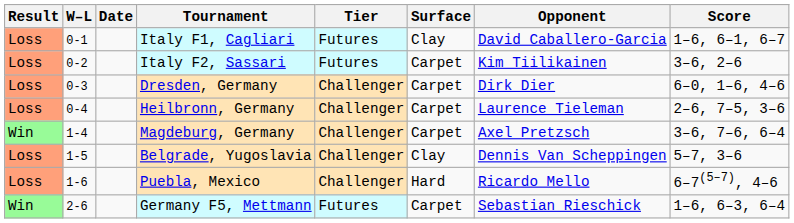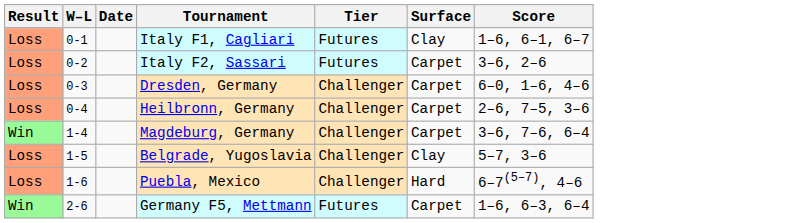 <table class="sortable wikitable">
 <tr>
 <th>Result</th>
 <th class="unsortable">W–L</th>
 <th>Date</th>
 <th>Tournament</th>
 <th>Tier</th>
 <th>Surface</th>
-<th>Opponent</th>
 <th class="unsortable">Score</th>
 </tr>
 <tr>
 <td style="background:#ffa07a;">Loss</td>
 <td><small>0-1</small></td>
 <td></td>
 <td style="background:#cffcff;">Italy F1, <a href='#'>Cagliari</a></td>
 <td style="background:#cffcff;">Futures</td>
 <td>Clay</td>
-<td> <a href='#'>David Caballero-Garcia</a></td>
 <td>1–6, 6–1, 6–7</td>
 </tr>
 <tr>
 <td style="background:#ffa07a;">Loss</td>
 <td><small>0-2</small></td>
 <td></td>
 <td style="background:#cffcff;">Italy F2, <a href='#'>Sassari</a></td>
 <td style="background:#cffcff;">Futures</td>
 <td>Carpet</td>
-<td> <a href='#'>Kim Tiilikainen</a></td>
 <td>3–6, 2–6</td>
 </tr>
 <tr>
 <td style="background:#ffa07a;">Loss</td>
 <td><small>0-3</small></td>
 <td></td>
 <td style="background:moccasin;"><a href='#'>Dresden</a>, Germany</td>
 <td style="background:moccasin;">Challenger</td>
 <td>Carpet</td>
-<td> <a href='#'>Dirk Dier</a></td>
 <td>6–0, 1–6, 4–6</td>
 </tr>
 <tr>
 <td style="background:#ffa07a;">Loss</td>
 <td><small>0-4</small></td>
 <td></td>
 <td style="background:moccasin;"><a href='#'>Heilbronn</a>, Germany</td>
 <td style="background:moccasin;">Challenger</td>
 <td>Carpet</td>
-<td> <a href='#'>Laurence Tieleman</a></td>
 <td>2–6, 7–5, 3–6</td>
 </tr>
 <tr>
 <td style="background:#98fb98;">Win</td>
 <td><small>1-4</small></td>
 <td></td>
 <td style="background:moccasin;"><a href='#'>Magdeburg</a>, Germany</td>
 <td style="background:moccasin;">Challenger</td>
 <td>Carpet</td>
-<td> <a href='#'>Axel Pretzsch</a></td>
 <td>3–6, 7–6, 6–4</td>
 </tr>
 <tr>
 <td style="background:#ffa07a;">Loss</td>
 <td><small>1-5</small></td>
 <td></td>
 <td style="background:moccasin;"><a href='#'>Belgrade</a>, Yugoslavia</td>
 <td style="background:moccasin;">Challenger</td>
 <td>Clay</td>
-<td> <a href='#'>Dennis Van Scheppingen</a></td>
 <td>5–7, 3–6</td>
 </tr>
 <tr>
 <td style="background:#ffa07a;">Loss</td>
 <td><small>1-6</small></td>
 <td></td>
 <td style="background:moccasin;"><a href='#'>Puebla</a>, Mexico</td>
 <td style="background:moccasin;">Challenger</td>
 <td>Hard</td>
-<td> <a href='#'>Ricardo Mello</a></td>
 <td>6–7<sup>(5–7)</sup>, 4–6</td>
 </tr>
 <tr>
 <td style="background:#98fb98;">Win</td>
 <td><small>2-6</small></td>
 <td></td>
 <td style="background:#cffcff;">Germany F5, <a href='#'>Mettmann</a></td>
 <td style="background:#cffcff;">Futures</td>
 <td>Carpet</td>
-<td> <a href='#'>Sebastian Rieschick</a></td>
 <td>1–6, 6–3, 6–4</td>
 </tr>
 </table>
